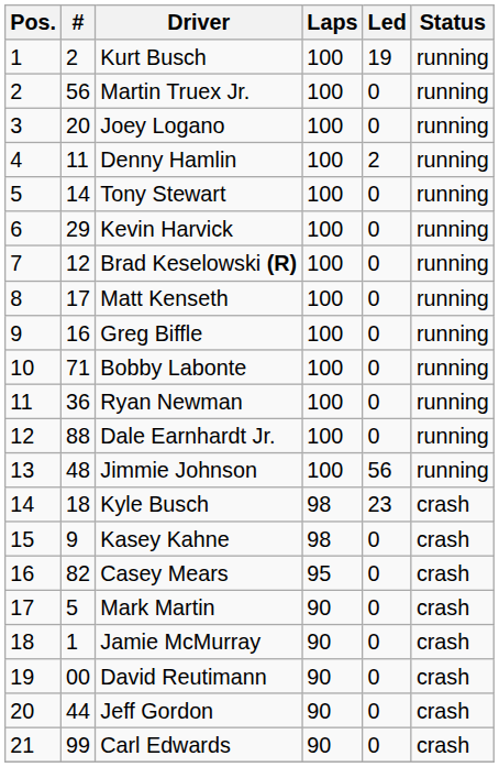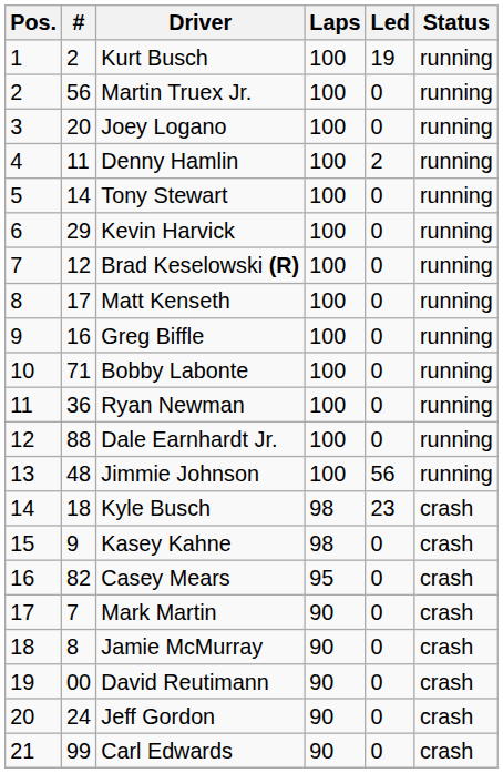 <table class="wikitable" style="font-size:95%">
 <tr>
 <th>Pos.</th>
 <th>#</th>
 <th>Driver</th>
 <th>Laps</th>
 <th>Led</th>
 <th>Status</th>
 </tr>
 <tr>
 <td>1</td>
 <td>2</td>
 <td>Kurt Busch</td>
 <td>100</td>
 <td>19</td>
 <td>running</td>
 </tr>
 <tr>
 <td>2</td>
 <td>56</td>
 <td>Martin Truex Jr.</td>
 <td>100</td>
 <td>0</td>
 <td>running</td>
 </tr>
 <tr>
 <td>3</td>
 <td>20</td>
 <td>Joey Logano</td>
 <td>100</td>
 <td>0</td>
 <td>running</td>
 </tr>
 <tr>
 <td>4</td>
 <td>11</td>
 <td>Denny Hamlin</td>
 <td>100</td>
 <td>2</td>
 <td>running</td>
 </tr>
 <tr>
 <td>5</td>
 <td>14</td>
 <td>Tony Stewart</td>
 <td>100</td>
 <td>0</td>
 <td>running</td>
 </tr>
 <tr>
 <td>6</td>
 <td>29</td>
 <td>Kevin Harvick</td>
 <td>100</td>
 <td>0</td>
 <td>running</td>
 </tr>
 <tr>
 <td>7</td>
 <td>12</td>
 <td>Brad Keselowski <strong>(R)</strong></td>
 <td>100</td>
 <td>0</td>
 <td>running</td>
 </tr>
 <tr>
 <td>8</td>
 <td>17</td>
 <td>Matt Kenseth</td>
 <td>100</td>
 <td>0</td>
 <td>running</td>
 </tr>
 <tr>
 <td>9</td>
 <td>16</td>
 <td>Greg Biffle</td>
 <td>100</td>
 <td>0</td>
 <td>running</td>
 </tr>
 <tr>
 <td>10</td>
 <td>71</td>
 <td>Bobby Labonte</td>
 <td>100</td>
 <td>0</td>
 <td>running</td>
 </tr>
 <tr>
 <td>11</td>
 <td>36</td>
 <td>Ryan Newman</td>
 <td>100</td>
 <td>0</td>
 <td>running</td>
 </tr>
 <tr>
 <td>12</td>
 <td>88</td>
 <td>Dale Earnhardt Jr.</td>
 <td>100</td>
 <td>0</td>
 <td>running</td>
 </tr>
 <tr>
 <td>13</td>
 <td>48</td>
 <td>Jimmie Johnson</td>
 <td>100</td>
 <td>56</td>
 <td>running</td>
 </tr>
 <tr>
 <td>14</td>
 <td>18</td>
 <td>Kyle Busch</td>
 <td>98</td>
 <td>23</td>
 <td>crash</td>
 </tr>
 <tr>
 <td>15</td>
 <td>9</td>
 <td>Kasey Kahne</td>
 <td>98</td>
 <td>0</td>
 <td>crash</td>
 </tr>
 <tr>
 <td>16</td>
 <td>82</td>
 <td>Casey Mears</td>
 <td>95</td>
 <td>0</td>
 <td>crash</td>
 </tr>
 <tr>
 <td>17</td>
-<td>5</td>
+<td>7</td>
 <td>Mark Martin</td>
 <td>90</td>
 <td>0</td>
 <td>crash</td>
 </tr>
 <tr>
 <td>18</td>
-<td>1</td>
+<td>8</td>
 <td>Jamie McMurray</td>
 <td>90</td>
 <td>0</td>
 <td>crash</td>
 </tr>
 <tr>
 <td>19</td>
 <td>00</td>
 <td>David Reutimann</td>
 <td>90</td>
 <td>0</td>
 <td>crash</td>
 </tr>
 <tr>
 <td>20</td>
-<td>44</td>
+<td>24</td>
 <td>Jeff Gordon</td>
 <td>90</td>
 <td>0</td>
 <td>crash</td>
 </tr>
 <tr>
 <td>21</td>
 <td>99</td>
 <td>Carl Edwards</td>
 <td>90</td>
 <td>0</td>
 <td>crash</td>
 </tr>
 <tr>
 </tr>
 </table>
